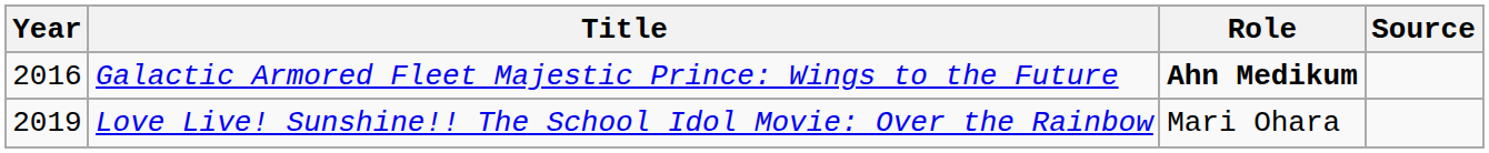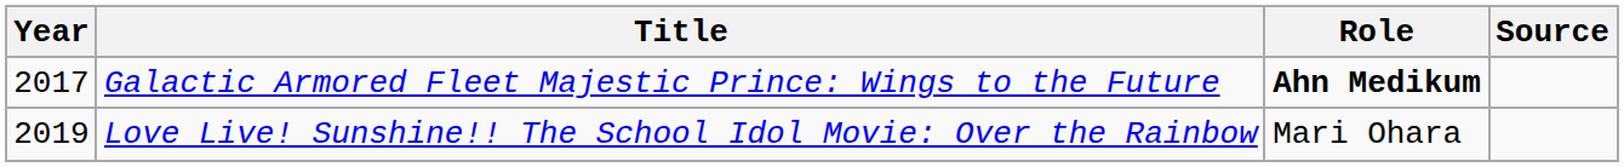 <table class="wikitable sortable plainrowheaders">
 <tr>
 <th>Year</th>
 <th>Title</th>
 <th>Role</th>
 <th class="unsortable">Source</th>
 </tr>
 <tr>
-<td align="center">2016</td>
+<td align="center">2017</td>
 <td><em><a href='#'>Galactic Armored Fleet Majestic Prince: Wings to the Future</a></em></td>
 <td><strong>Ahn Medikum</strong></td>
 <td></td>
 </tr>
 <tr>
 <td align="center">2019</td>
 <td><em><a href='#'>Love Live! Sunshine!! The School Idol Movie: Over the Rainbow</a></em></td>
 <td>Mari Ohara</td>
 <td></td>
 </tr>
 </table>
